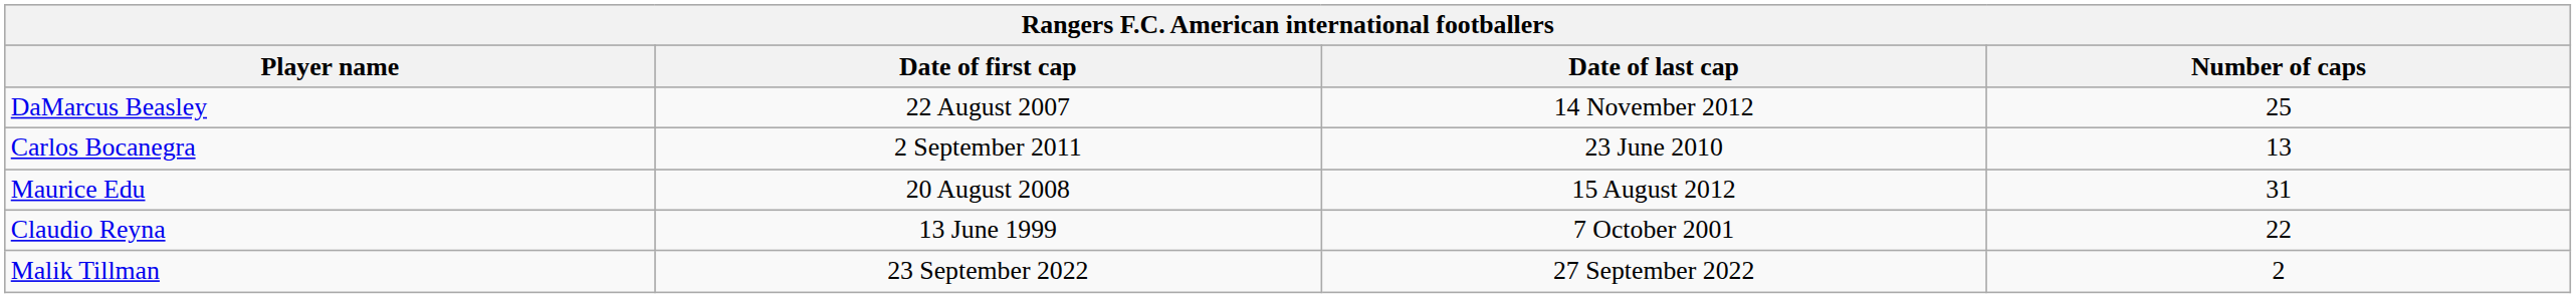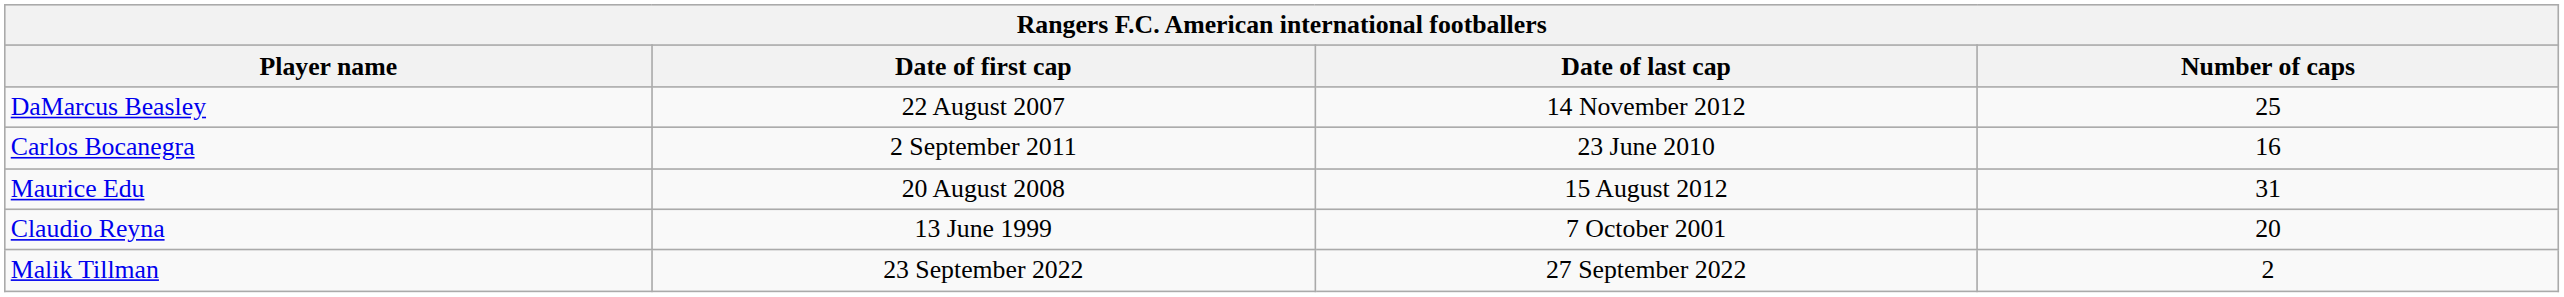 <table class="wikitable plainrowheaders" style="width: 80%;">
 <tr>
 <th colspan=5>Rangers F.C. American international footballers </th>
 </tr>
 <tr>
 <th scope="col">Player name</th>
 <th scope="col">Date of first cap</th>
 <th scope="col">Date of last cap</th>
 <th scope="col">Number of caps</th>
 </tr>
 <tr>
 <td><a href='#'>DaMarcus Beasley</a></td>
 <td align="center">22 August 2007</td>
 <td align="center">14 November 2012</td>
 <td align="center">25</td>
 </tr>
 <tr>
 <td><a href='#'>Carlos Bocanegra</a></td>
 <td align="center">2 September 2011</td>
 <td align="center">23 June 2010</td>
-<td align="center">13</td>
+<td align="center">16</td>
 </tr>
 <tr>
 <td><a href='#'>Maurice Edu</a></td>
 <td align="center">20 August 2008</td>
 <td align="center">15 August 2012</td>
 <td align="center">31</td>
 </tr>
 <tr>
 <td><a href='#'>Claudio Reyna</a></td>
 <td align="center">13 June 1999</td>
 <td align="center">7 October 2001</td>
-<td align="center">22</td>
+<td align="center">20</td>
 </tr>
 <tr>
 <td><a href='#'>Malik Tillman</a></td>
 <td align="center">23 September 2022</td>
 <td align="center">27 September 2022</td>
 <td align="center">2</td>
 </tr>
 </table>
